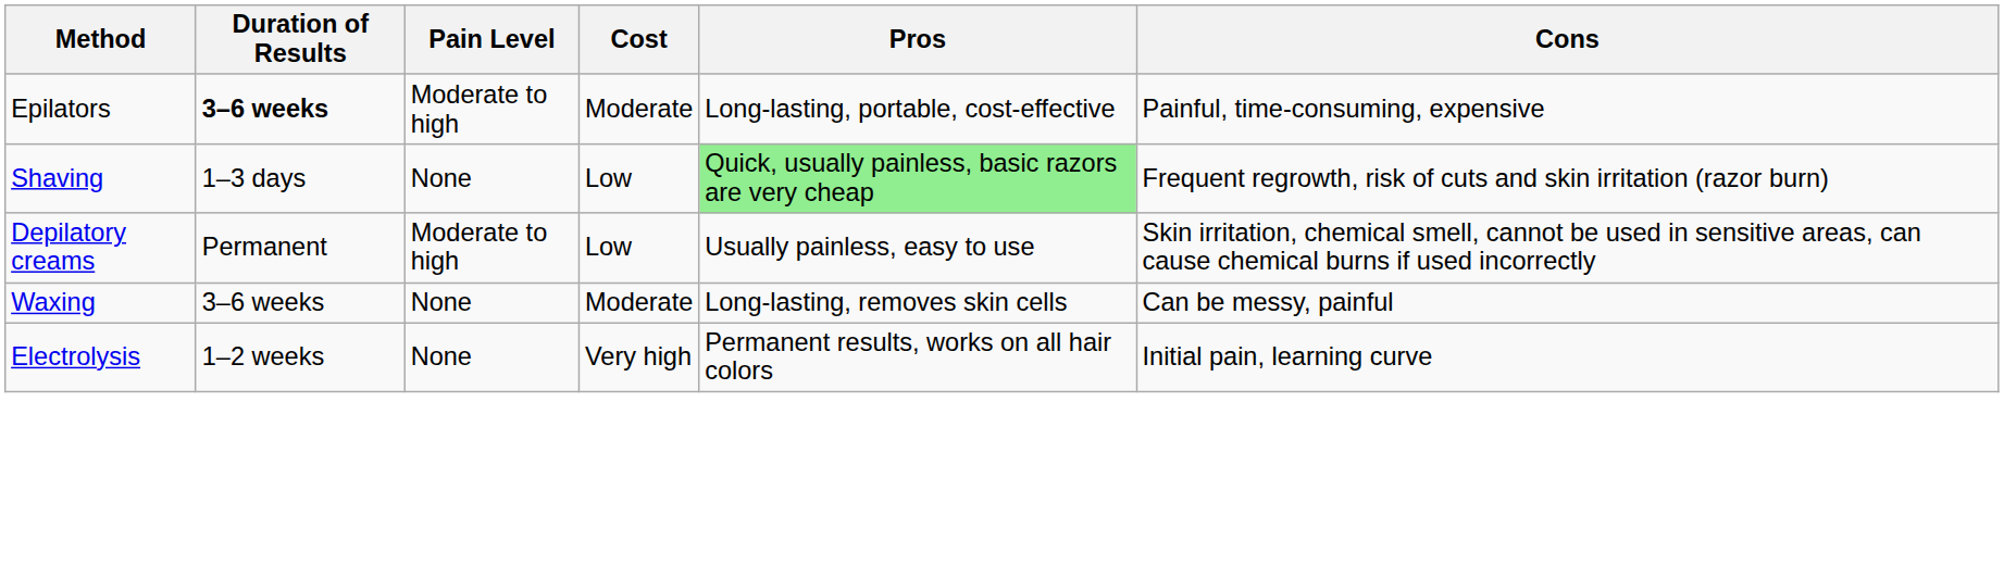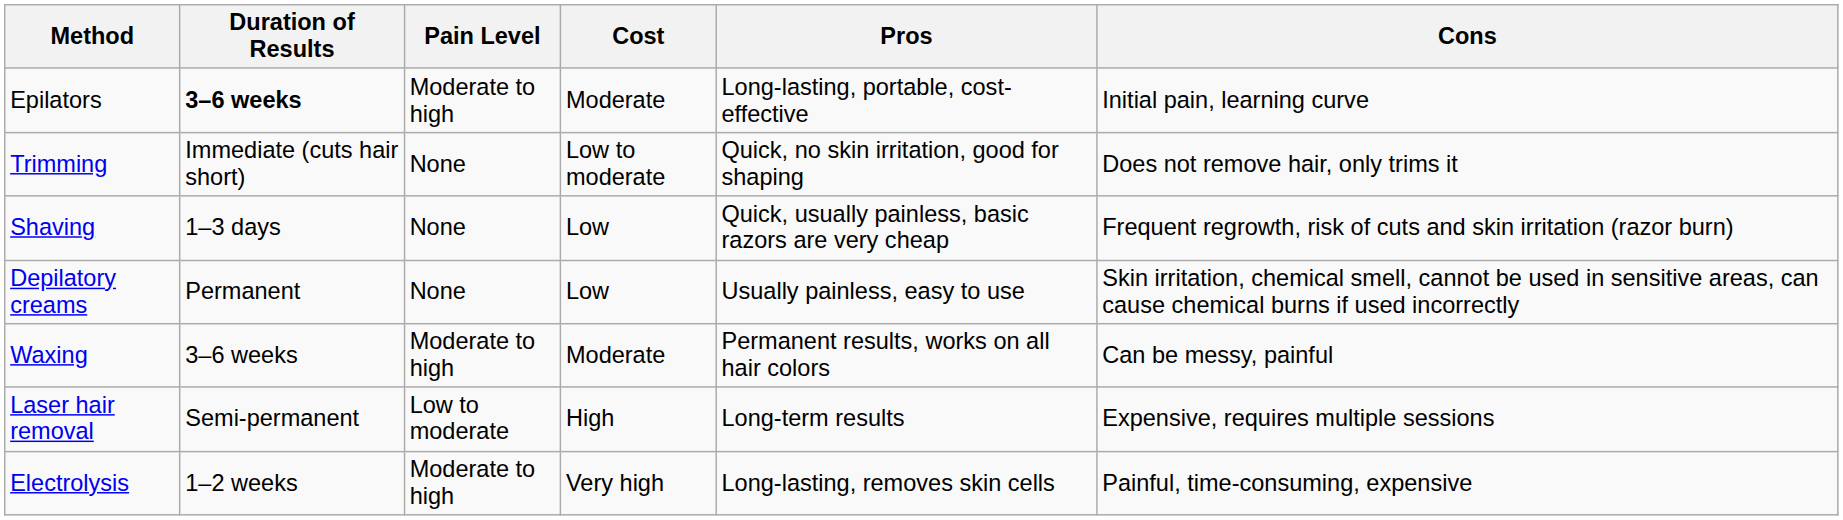 <table class="wikitable">
 <tr>
 <th>Method</th>
 <th>Duration of Results</th>
 <th>Pain Level</th>
 <th>Cost</th>
 <th>Pros</th>
 <th>Cons</th>
 </tr>
 <tr>
 <td>Epilators</td>
 <td><strong>3–6 weeks</strong></td>
 <td>Moderate to high</td>
 <td>Moderate</td>
 <td>Long-lasting, portable, cost-effective</td>
-<td>Painful, time-consuming, expensive</td>
+<td>Initial pain, learning curve</td>
+</tr>
+<tr>
+<td><a href='#'>Trimming</a></td>
+<td>Immediate (cuts hair short)</td>
+<td>None</td>
+<td>Low to moderate</td>
+<td>Quick, no skin irritation, good for shaping</td>
+<td>Does not remove hair, only trims it</td>
 </tr>
 <tr>
 <td><a href='#'>Shaving</a></td>
 <td>1–3 days</td>
 <td>None</td>
 <td>Low</td>
-<td style="background: lightgreen;">Quick, usually painless, basic razors are very cheap</td>
+<td>Quick, usually painless, basic razors are very cheap</td>
 <td>Frequent regrowth, risk of cuts and skin irritation (razor burn)</td>
 </tr>
 <tr>
 <td><a href='#'>Depilatory creams</a></td>
 <td>Permanent</td>
-<td>Moderate to high</td>
+<td>None</td>
 <td>Low</td>
 <td>Usually painless, easy to use</td>
 <td>Skin irritation, chemical smell, cannot be used in sensitive areas, can cause chemical burns if used incorrectly</td>
 </tr>
 <tr>
 <td><a href='#'>Waxing</a></td>
 <td>3–6 weeks</td>
-<td>None</td>
+<td>Moderate to high</td>
 <td>Moderate</td>
-<td>Long-lasting, removes skin cells</td>
+<td>Permanent results, works on all hair colors</td>
 <td>Can be messy, painful</td>
+</tr>
+<tr>
+<td><a href='#'>Laser hair removal</a></td>
+<td>Semi-permanent</td>
+<td>Low to moderate</td>
+<td>High</td>
+<td>Long-term results</td>
+<td>Expensive, requires multiple sessions</td>
 </tr>
 <tr>
 <td><a href='#'>Electrolysis</a></td>
 <td>1–2 weeks</td>
-<td>None</td>
+<td>Moderate to high</td>
 <td>Very high</td>
-<td>Permanent results, works on all hair colors</td>
-<td>Initial pain, learning curve</td>
+<td>Long-lasting, removes skin cells</td>
+<td>Painful, time-consuming, expensive</td>
 </tr>
 </table>
